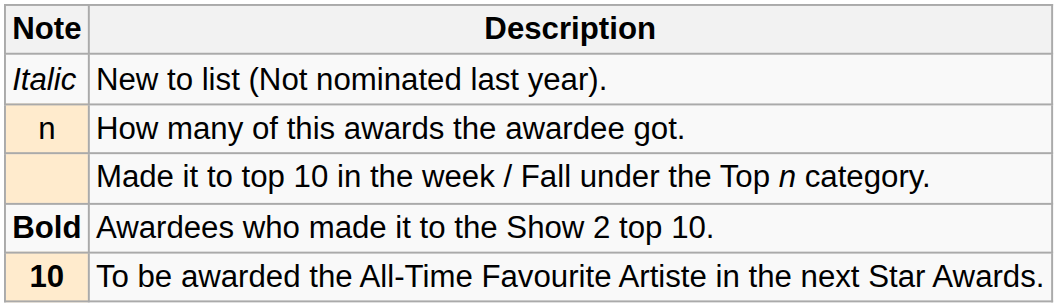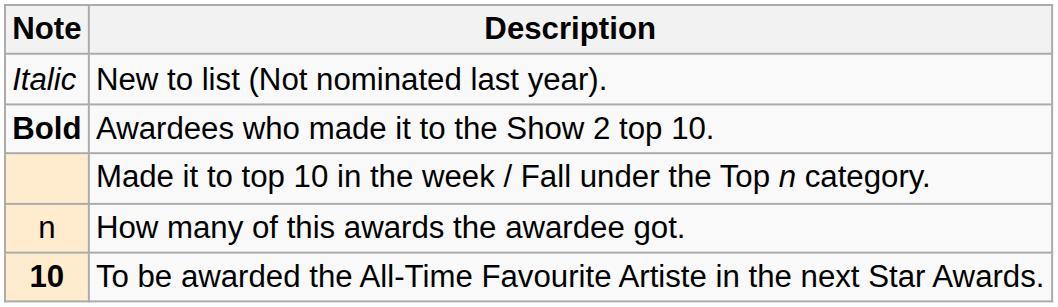 <table class="wikitable">
 <tr>
 <th>Note</th>
 <th>Description</th>
 </tr>
 <tr>
 <td><em>Italic</em></td>
 <td>New to list (Not nominated last year).</td>
 </tr>
 <tr>
-<td bgcolor="#FFEBCD" align="center">n</td>
-<td>How many of this awards the awardee got.</td>
+<td><strong>Bold</strong></td>
+<td>Awardees who made it to the Show 2 top 10.</td>
 </tr>
 <tr>
 <td bgcolor="#FFEBCD"></td>
 <td>Made it to top 10 in the week / Fall under the Top <em>n</em> category.</td>
 </tr>
 <tr>
-<td><strong>Bold</strong></td>
-<td>Awardees who made it to the Show 2 top 10.</td>
+<td bgcolor="#FFEBCD" align="center">n</td>
+<td>How many of this awards the awardee got.</td>
 </tr>
 <tr>
 <td bgcolor="#FFEBCD" align="center"><strong>10</strong></td>
 <td>To be awarded the All-Time Favourite Artiste in the next Star Awards.</td>
 </tr>
 </table>
